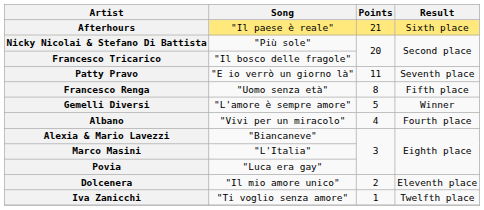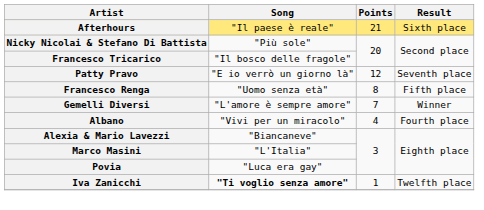 <table class="wikitable plainrowheaders" style="text-align:center">
 <tr>
 <th scope="col">Artist</th>
 <th scope="col">Song</th>
 <th scope="col">Points</th>
 <th scope="col">Result</th>
 </tr>
 <tr style="background:#ffe87c;">
 <th scope="row">Afterhours</th>
 <td>"Il paese è reale"</td>
 <td>21</td>
 <td>Sixth place</td>
 </tr>
 <tr>
 <th scope="row">Nicky Nicolai & Stefano Di Battista</th>
 <td>"Più sole"</td>
 <td rowspan="2">20</td>
 <td rowspan="2">Second place</td>
 </tr>
 <tr>
 <th scope="row">Francesco Tricarico</th>
 <td>"Il bosco delle fragole"</td>
 </tr>
 <tr>
 <th scope="row">Patty Pravo</th>
 <td>"E io verrò un giorno là"</td>
-<td>11</td>
+<td>12</td>
 <td>Seventh place</td>
 </tr>
 <tr>
 <th scope="row">Francesco Renga</th>
 <td>"Uomo senza età"</td>
 <td>8</td>
 <td>Fifth place</td>
 </tr>
 <tr>
 <th scope="row">Gemelli Diversi</th>
 <td>"L'amore è sempre amore"</td>
-<td>5</td>
+<td>7</td>
 <td>Winner</td>
 </tr>
 <tr>
 <th scope="row">Albano</th>
 <td>"Vivi per un miracolo"</td>
 <td>4</td>
 <td>Fourth place</td>
 </tr>
 <tr>
 <th scope="row">Alexia & Mario Lavezzi</th>
 <td>"Biancaneve"</td>
 <td rowspan="3">3</td>
 <td rowspan="3">Eighth place</td>
 </tr>
 <tr>
 <th scope="row">Marco Masini</th>
 <td>"L'Italia"</td>
 </tr>
 <tr>
 <th scope="row">Povia</th>
 <td>"Luca era gay"</td>
 </tr>
 <tr>
-<th scope="row">Dolcenera</th>
-<td>"Il mio amore unico"</td>
-<td>2</td>
-<td>Eleventh place</td>
-</tr>
-<tr>
 <th scope="row">Iva Zanicchi</th>
-<td>"Ti voglio senza amore"</td>
+<td><strong>"Ti voglio senza amore"</strong></td>
 <td>1</td>
 <td>Twelfth place</td>
 </tr>
 <tr>
 </tr>
 </table>
